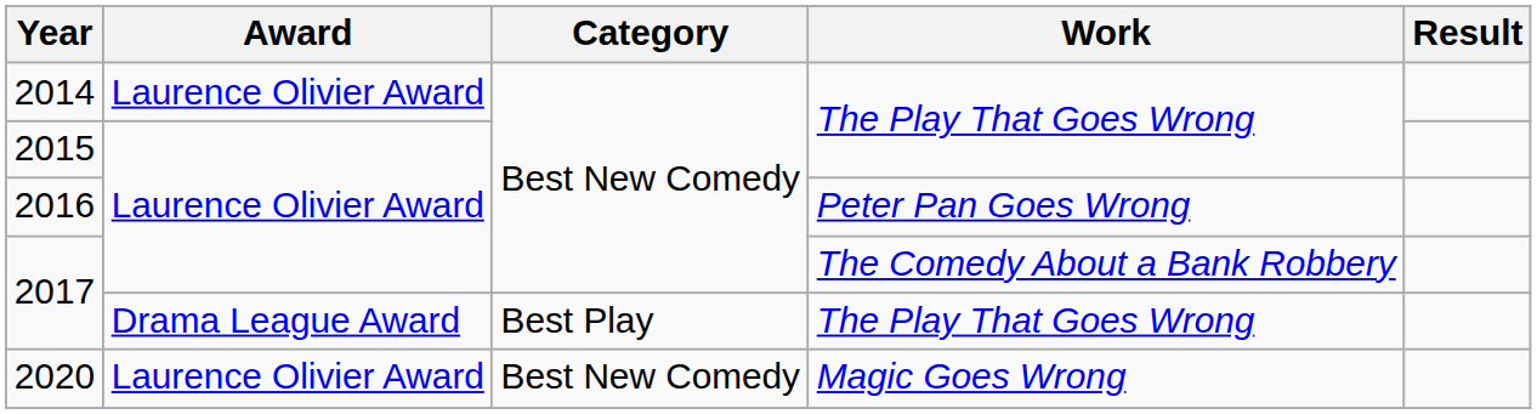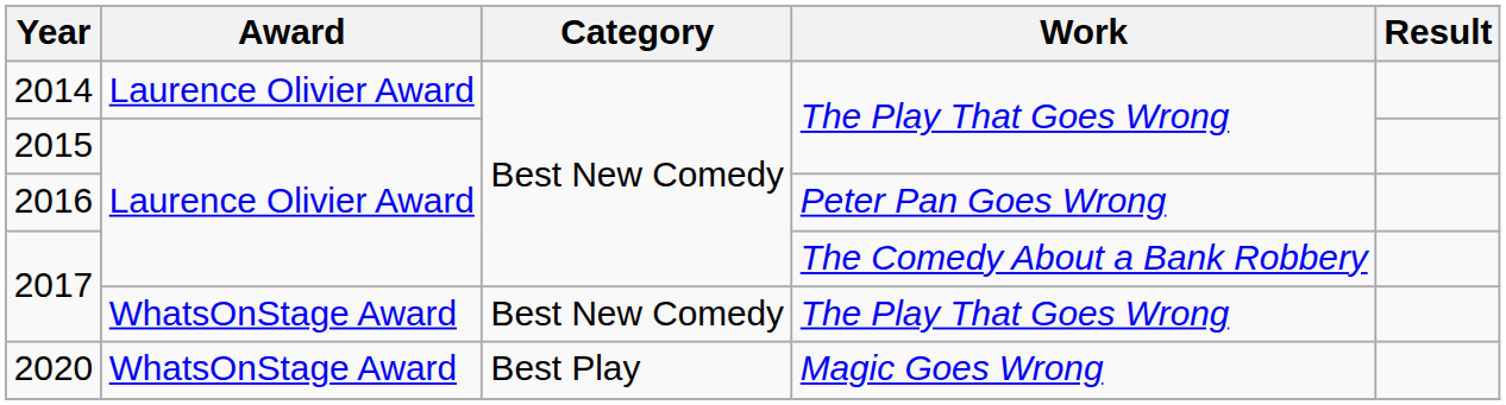 <table class="wikitable">
 <tr>
 <th>Year</th>
 <th>Award</th>
 <th>Category</th>
 <th>Work</th>
 <th>Result</th>
 </tr>
 <tr>
 <td>2014</td>
 <td><a href='#'>Laurence Olivier Award</a></td>
 <td rowspan="4">Best New Comedy</td>
 <td rowspan="2"><em><a href='#'>The Play That Goes Wrong</a></em></td>
 <td></td>
 </tr>
 <tr>
 <td>2015</td>
 <td rowspan="3"><a href='#'>Laurence Olivier Award</a></td>
 <td></td>
 </tr>
 <tr>
 <td>2016</td>
 <td><em><a href='#'>Peter Pan Goes Wrong</a></em></td>
 <td></td>
 </tr>
 <tr>
 <td rowspan="2">2017</td>
 <td><em><a href='#'>The Comedy About a Bank Robbery</a></em></td>
 <td></td>
 </tr>
 <tr>
-<td><a href='#'>Drama League Award</a></td>
-<td>Best Play</td>
+<td><a href='#'>WhatsOnStage Award</a></td>
+<td>Best New Comedy</td>
 <td><em><a href='#'>The Play That Goes Wrong</a></em></td>
 <td></td>
 </tr>
 <tr>
 <td>2020</td>
-<td><a href='#'>Laurence Olivier Award</a></td>
-<td>Best New Comedy</td>
+<td><a href='#'>WhatsOnStage Award</a></td>
+<td>Best Play</td>
 <td><em><a href='#'>Magic Goes Wrong</a></em></td>
 <td></td>
 </tr>
 </table>
